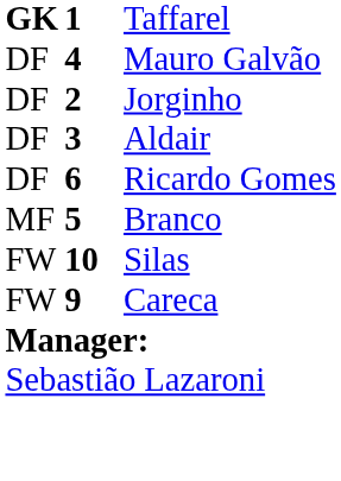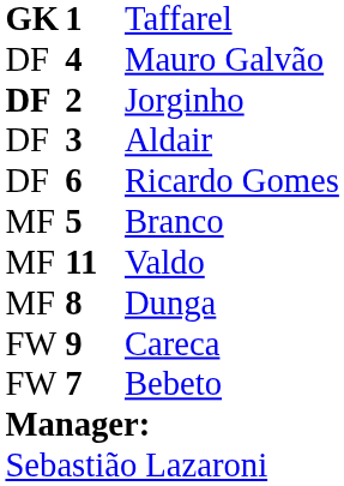 <table style="font-size:90%; margin:0.2em auto;" cellspacing="0" cellpadding="0">
 <tr>
 <th width="25"></th>
 <th width="25"></th>
 </tr>
 <tr>
 <td><strong>GK</strong></td>
 <td><strong>1</strong></td>
 <td><a href='#'>Taffarel</a></td>
 </tr>
 <tr>
 <td>DF</td>
 <td><strong>4</strong></td>
 <td><a href='#'>Mauro Galvão</a></td>
 </tr>
 <tr>
-<td>DF</td>
+<td><strong>DF</strong></td>
 <td><strong>2</strong></td>
 <td><a href='#'>Jorginho</a></td>
 </tr>
 <tr>
 <td>DF</td>
 <td><strong>3</strong></td>
 <td><a href='#'>Aldair</a></td>
 </tr>
 <tr>
 <td>DF</td>
 <td><strong>6</strong></td>
 <td><a href='#'>Ricardo Gomes</a></td>
 </tr>
 <tr>
 <td>MF</td>
 <td><strong>5</strong></td>
 <td><a href='#'>Branco</a></td>
 </tr>
 <tr>
-<td>FW</td>
-<td><strong>10</strong></td>
-<td><a href='#'>Silas</a></td>
+<td>MF</td>
+<td><strong>11</strong></td>
+<td><a href='#'>Valdo</a></td>
+</tr>
+<tr>
+<td>MF</td>
+<td><strong>8</strong></td>
+<td><a href='#'>Dunga</a></td>
 </tr>
 <tr>
 <td>FW</td>
 <td><strong>9</strong></td>
 <td><a href='#'>Careca</a></td>
+</tr>
+<tr>
+<td>FW</td>
+<td><strong>7</strong></td>
+<td><a href='#'>Bebeto</a></td>
 </tr>
 <tr>
 <td colspan=3><strong>Manager:</strong></td>
 </tr>
 <tr>
 <td colspan=3> <a href='#'>Sebastião Lazaroni</a></td>
 </tr>
 </table>
